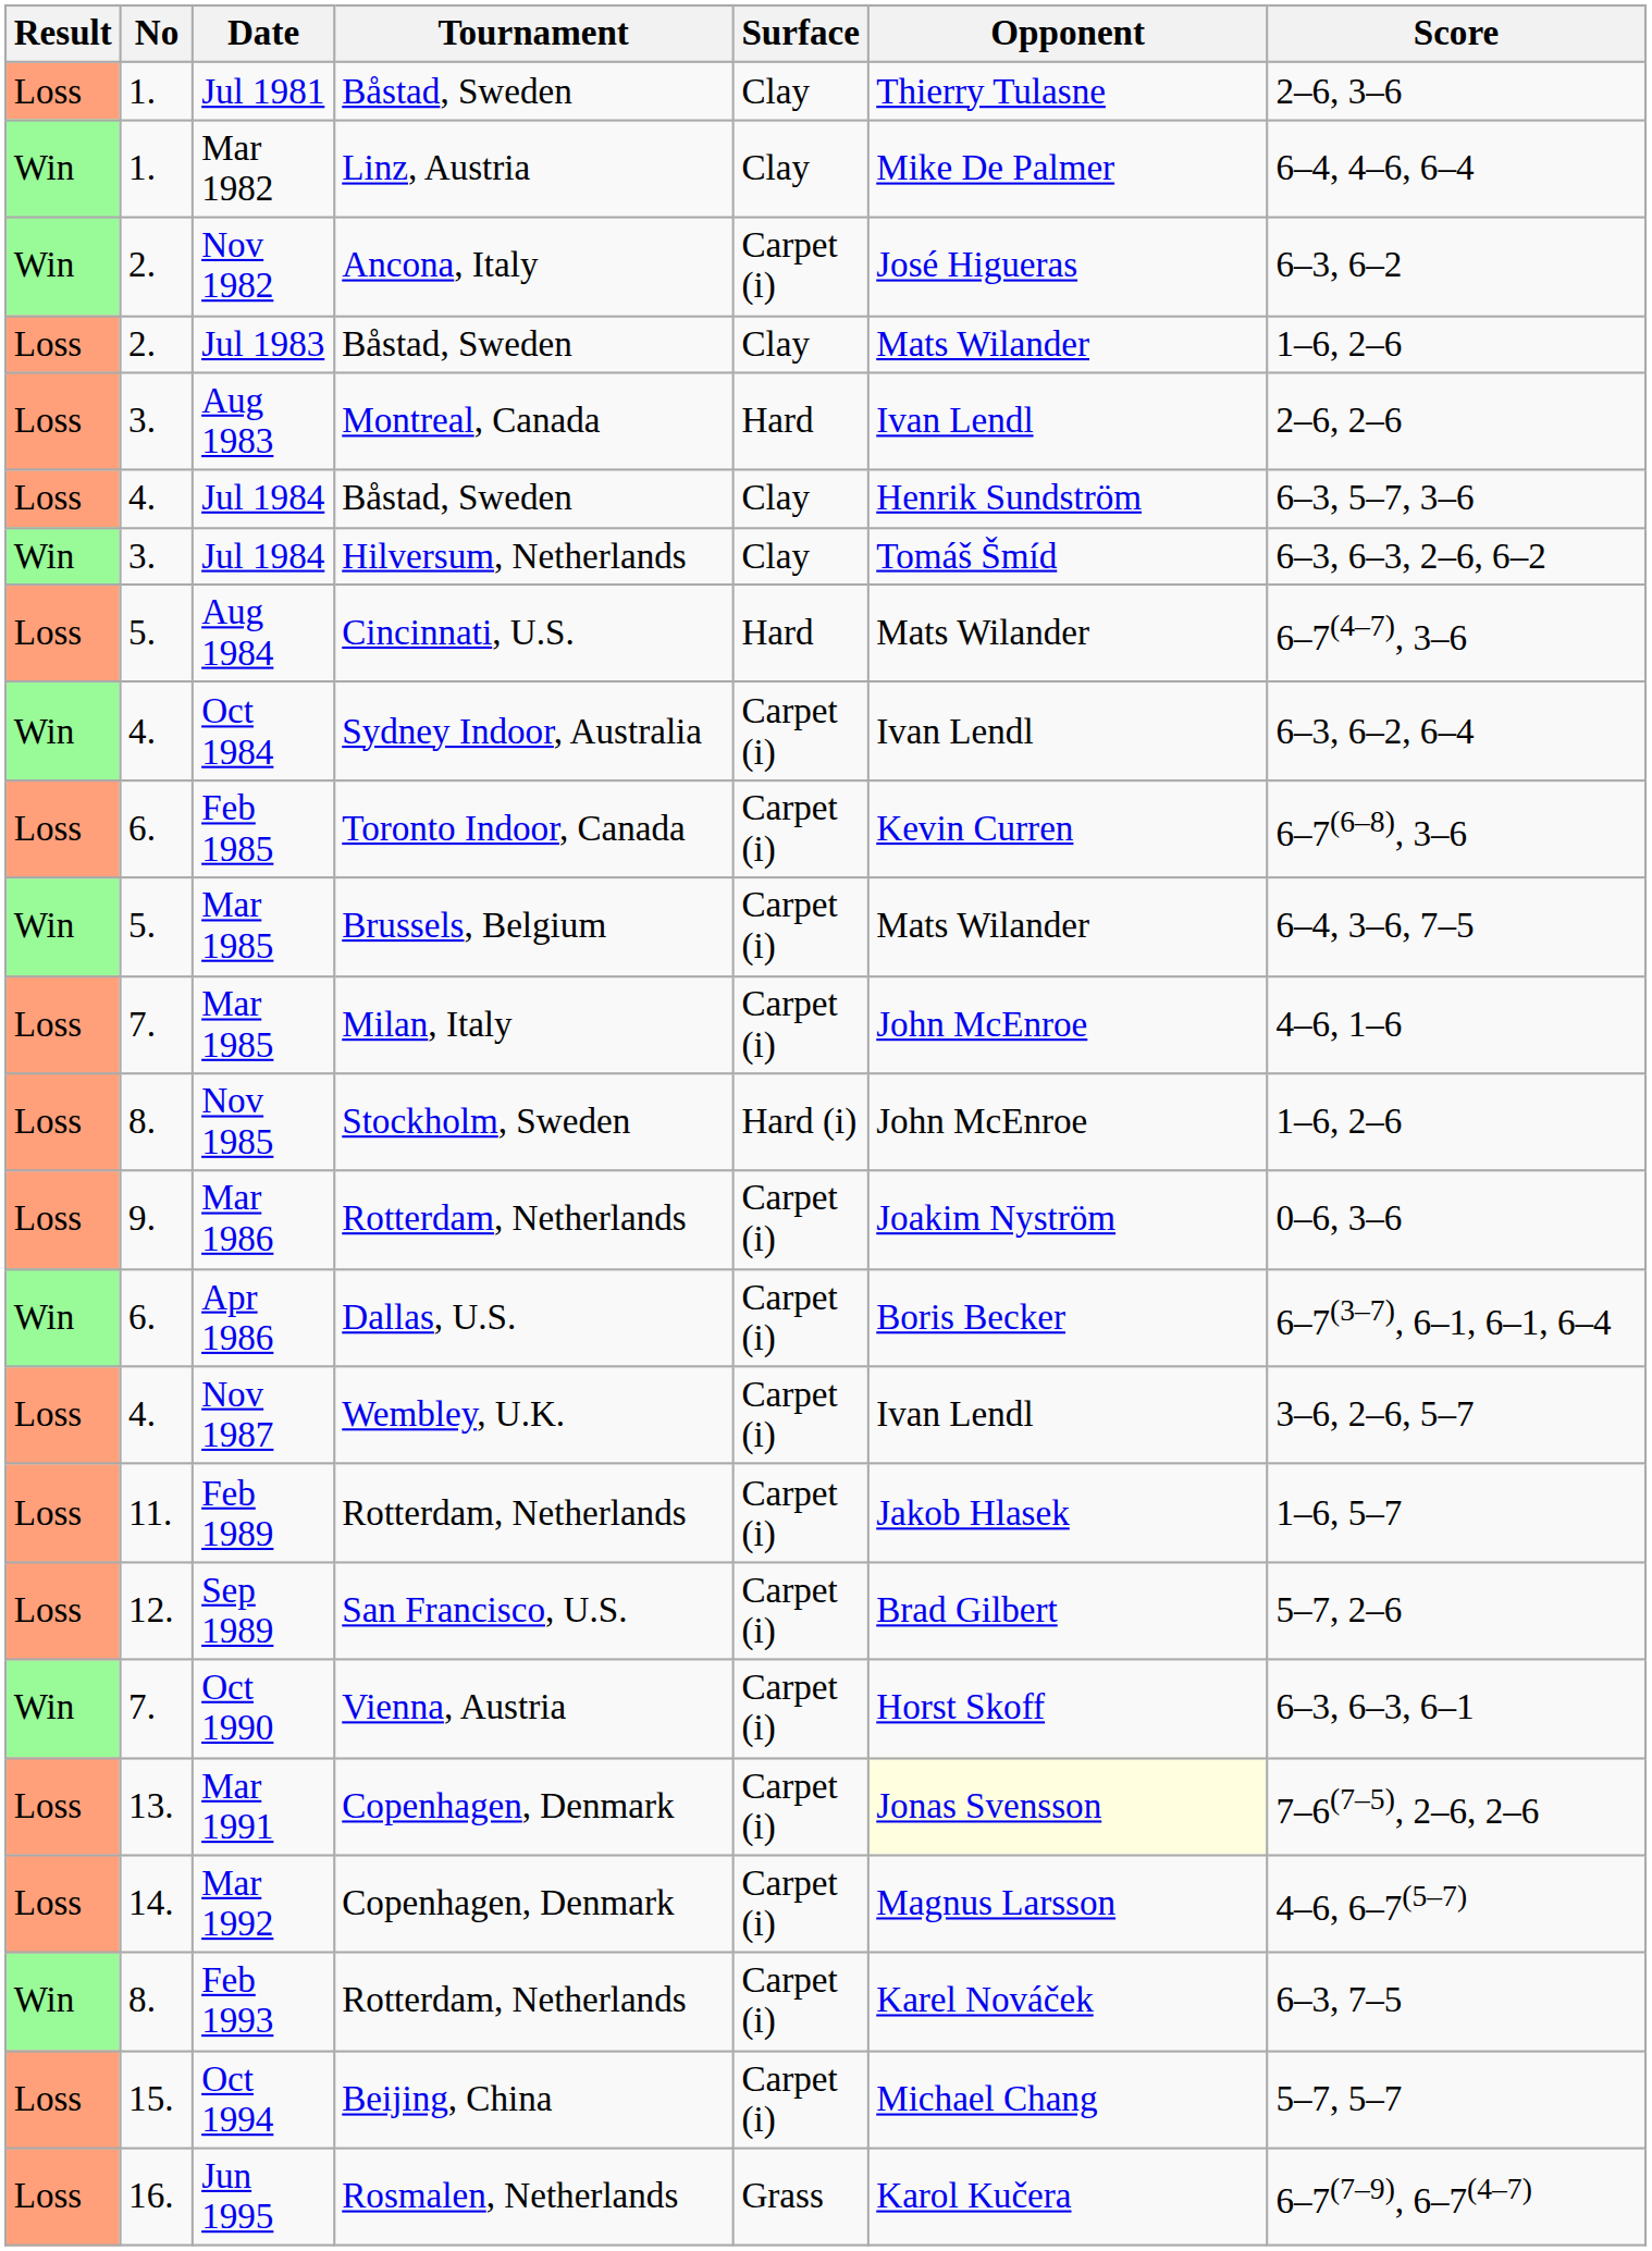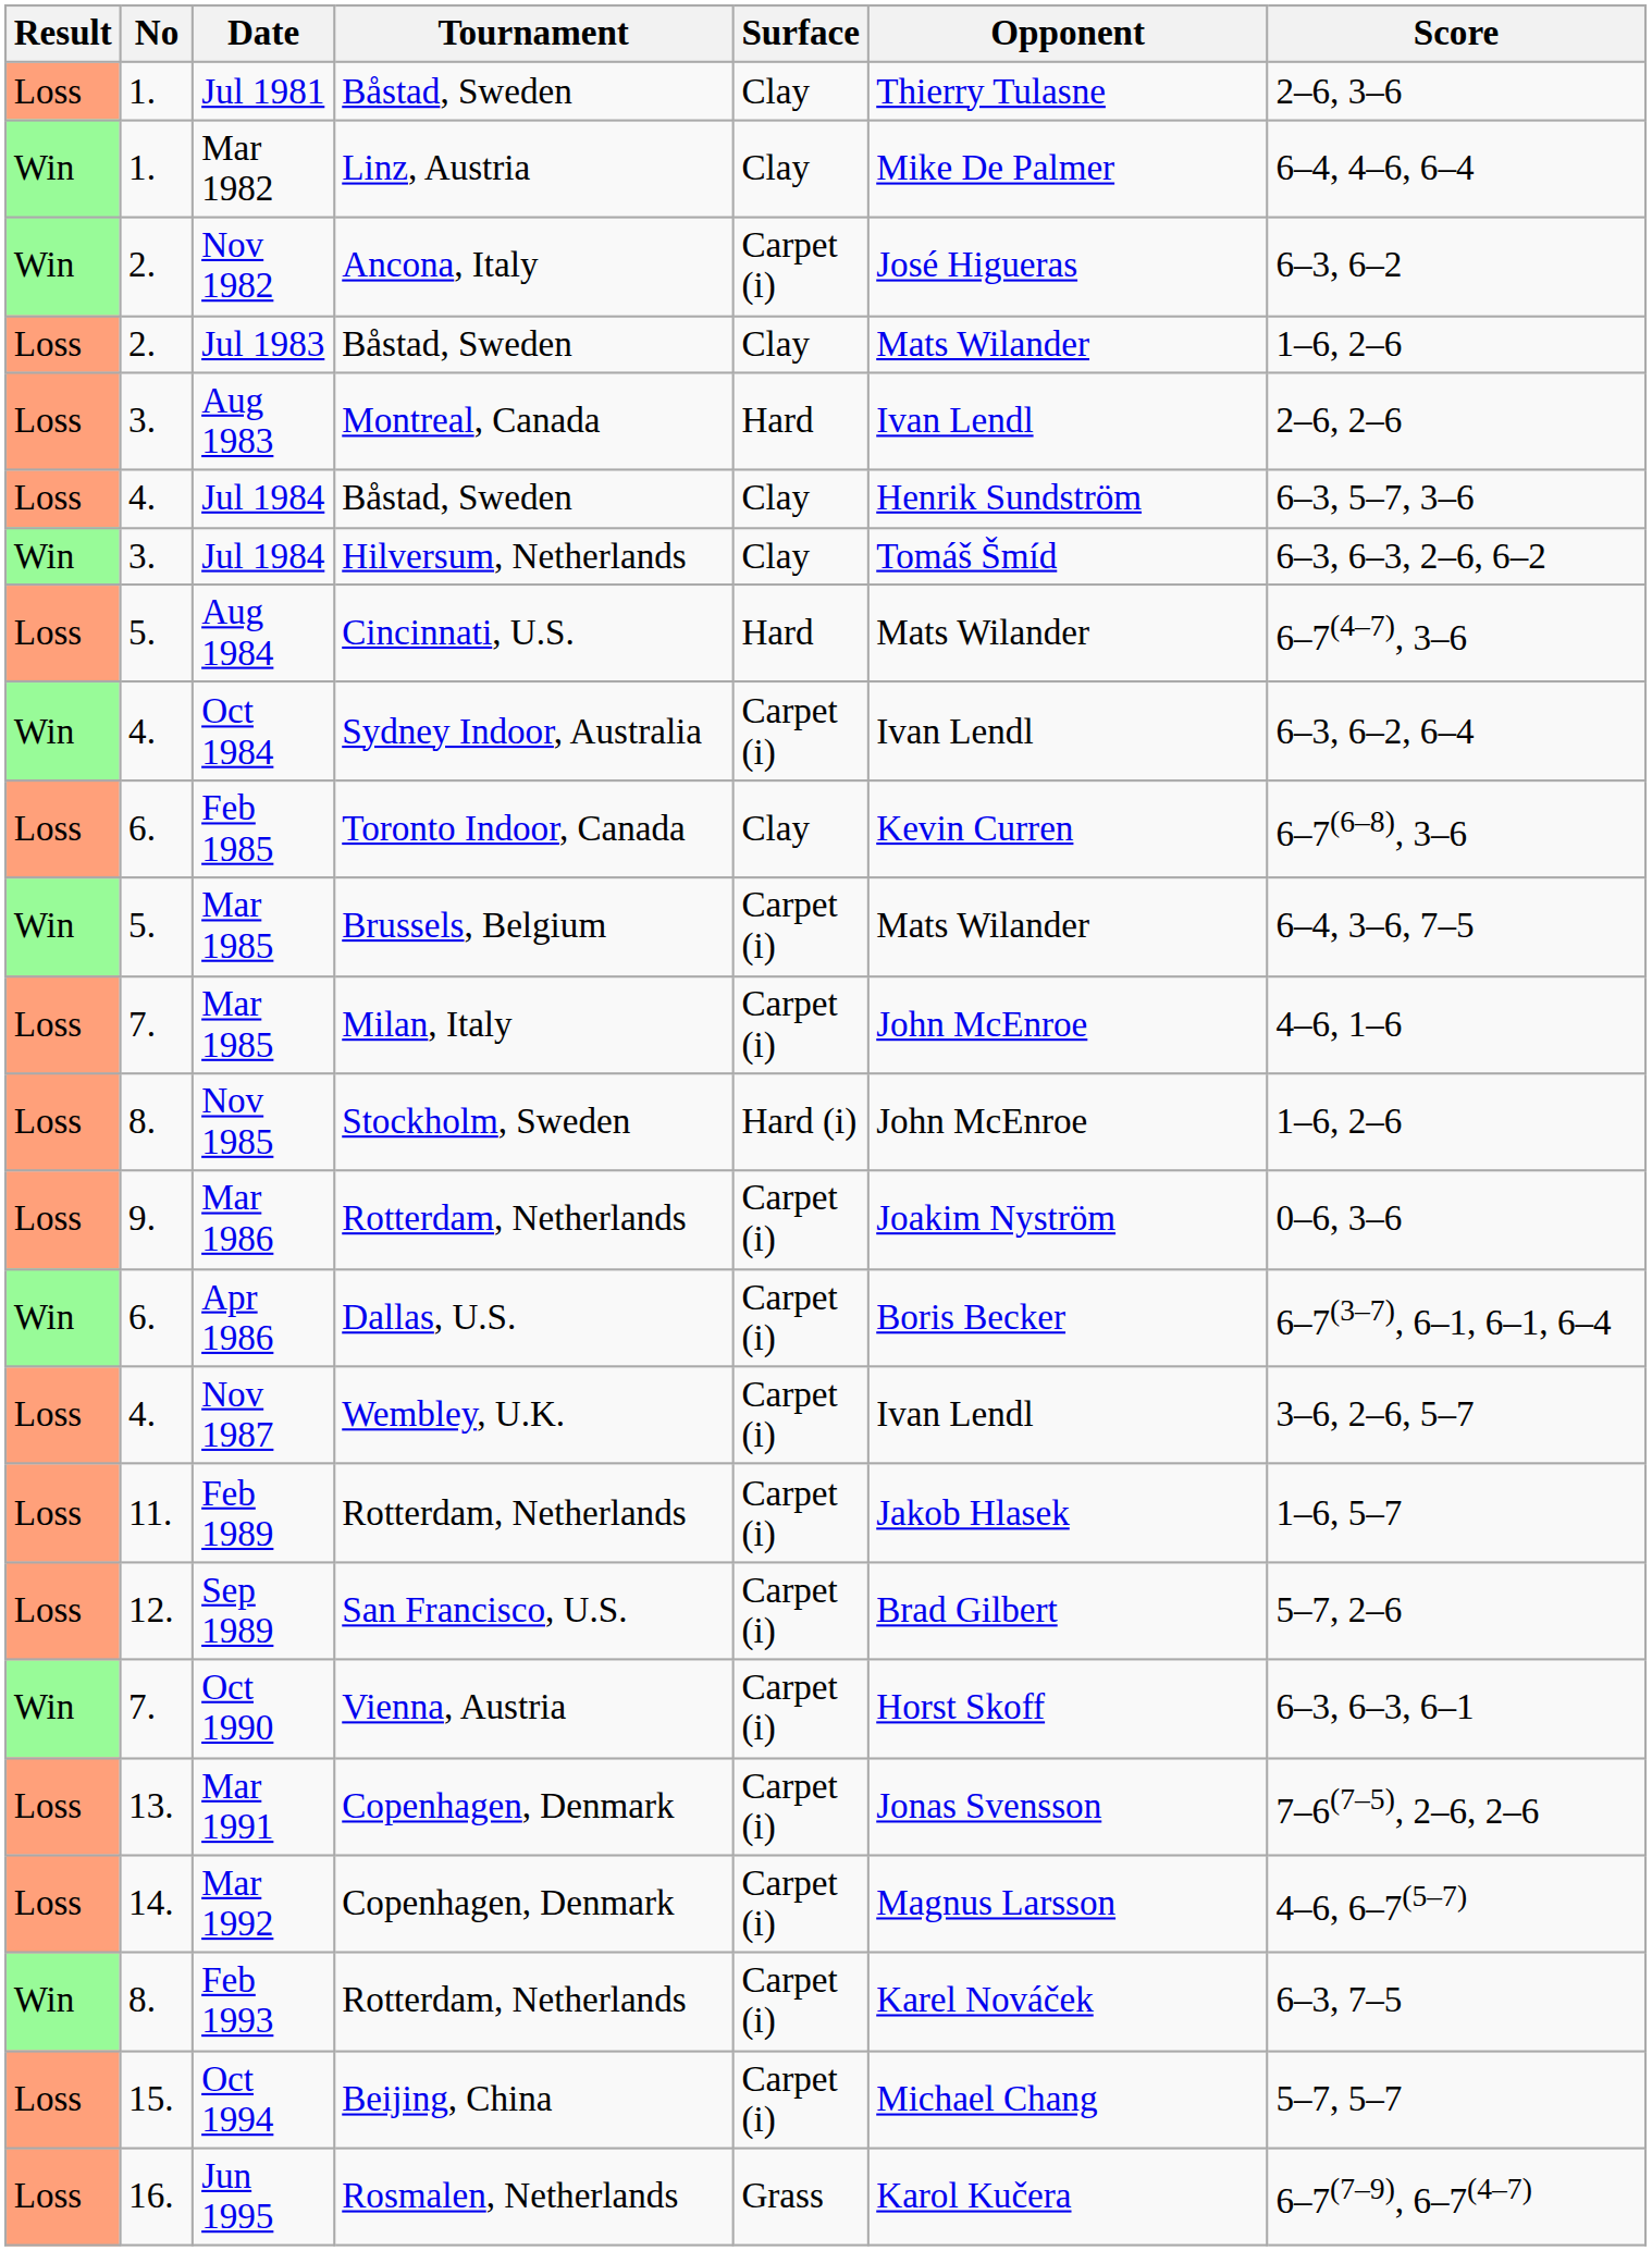 <table class="sortable wikitable">
 <tr>
 <th style="width:40px">Result</th>
 <th style="width:25px">No</th>
 <th style="width:55px">Date</th>
 <th style="width:170px">Tournament</th>
 <th style="width:50px">Surface</th>
 <th style="width:170px">Opponent</th>
 <th style="width:160px" class="unsortable">Score</th>
 </tr>
 <tr>
 <td style="background:#ffa07a;">Loss</td>
 <td>1.</td>
 <td><a href='#'>Jul 1981</a></td>
 <td><a href='#'>Båstad</a>, Sweden</td>
 <td>Clay</td>
 <td> <a href='#'>Thierry Tulasne</a></td>
 <td>2–6, 3–6</td>
 </tr>
 <tr>
 <td style="background:#98fb98;">Win</td>
 <td>1.</td>
 <td>Mar 1982</td>
 <td><a href='#'>Linz</a>, Austria</td>
 <td>Clay</td>
 <td> <a href='#'>Mike De Palmer</a></td>
 <td>6–4, 4–6, 6–4</td>
 </tr>
 <tr>
 <td style="background:#98fb98;">Win</td>
 <td>2.</td>
 <td><a href='#'>Nov 1982</a></td>
 <td><a href='#'>Ancona</a>, Italy</td>
 <td>Carpet (i)</td>
 <td> <a href='#'>José Higueras</a></td>
 <td>6–3, 6–2</td>
 </tr>
 <tr>
 <td style="background:#ffa07a;">Loss</td>
 <td>2.</td>
 <td><a href='#'>Jul 1983</a></td>
 <td>Båstad, Sweden</td>
 <td>Clay</td>
 <td> <a href='#'>Mats Wilander</a></td>
 <td>1–6, 2–6</td>
 </tr>
 <tr>
 <td style="background:#ffa07a;">Loss</td>
 <td>3.</td>
 <td><a href='#'>Aug 1983</a></td>
 <td><a href='#'>Montreal</a>, Canada</td>
 <td>Hard</td>
 <td> <a href='#'>Ivan Lendl</a></td>
 <td>2–6, 2–6</td>
 </tr>
 <tr>
 <td style="background:#ffa07a;">Loss</td>
 <td>4.</td>
 <td><a href='#'>Jul 1984</a></td>
 <td>Båstad, Sweden</td>
 <td>Clay</td>
 <td> <a href='#'>Henrik Sundström</a></td>
 <td>6–3, 5–7, 3–6</td>
 </tr>
 <tr>
 <td style="background:#98fb98;">Win</td>
 <td>3.</td>
 <td><a href='#'>Jul 1984</a></td>
 <td><a href='#'>Hilversum</a>, Netherlands</td>
 <td>Clay</td>
 <td> <a href='#'>Tomáš Šmíd</a></td>
 <td>6–3, 6–3, 2–6, 6–2</td>
 </tr>
 <tr>
 <td style="background:#ffa07a;">Loss</td>
 <td>5.</td>
 <td><a href='#'>Aug 1984</a></td>
 <td><a href='#'>Cincinnati</a>, U.S.</td>
 <td>Hard</td>
 <td> Mats Wilander</td>
 <td>6–7<sup>(4–7)</sup>, 3–6</td>
 </tr>
 <tr>
 <td style="background:#98fb98;">Win</td>
 <td>4.</td>
 <td><a href='#'>Oct 1984</a></td>
 <td><a href='#'>Sydney Indoor</a>, Australia</td>
 <td>Carpet (i)</td>
 <td> Ivan Lendl</td>
 <td>6–3, 6–2, 6–4</td>
 </tr>
 <tr>
 <td style="background:#ffa07a;">Loss</td>
 <td>6.</td>
 <td><a href='#'>Feb 1985</a></td>
 <td><a href='#'>Toronto Indoor</a>, Canada</td>
-<td>Carpet (i)</td>
+<td>Clay</td>
 <td> <a href='#'>Kevin Curren</a></td>
 <td>6–7<sup>(6–8)</sup>, 3–6</td>
 </tr>
 <tr>
 <td style="background:#98fb98;">Win</td>
 <td>5.</td>
 <td><a href='#'>Mar 1985</a></td>
 <td><a href='#'>Brussels</a>, Belgium</td>
 <td>Carpet (i)</td>
 <td> Mats Wilander</td>
 <td>6–4, 3–6, 7–5</td>
 </tr>
 <tr>
 <td style="background:#ffa07a;">Loss</td>
 <td>7.</td>
 <td><a href='#'>Mar 1985</a></td>
 <td><a href='#'>Milan</a>, Italy</td>
 <td>Carpet (i)</td>
 <td> <a href='#'>John McEnroe</a></td>
 <td>4–6, 1–6</td>
 </tr>
 <tr>
 <td style="background:#ffa07a;">Loss</td>
 <td>8.</td>
 <td><a href='#'>Nov 1985</a></td>
 <td><a href='#'>Stockholm</a>, Sweden</td>
 <td>Hard (i)</td>
 <td> John McEnroe</td>
 <td>1–6, 2–6</td>
 </tr>
 <tr>
 <td style="background:#ffa07a;">Loss</td>
 <td>9.</td>
 <td><a href='#'>Mar 1986</a></td>
 <td><a href='#'>Rotterdam</a>, Netherlands</td>
 <td>Carpet (i)</td>
 <td> <a href='#'>Joakim Nyström</a></td>
 <td>0–6, 3–6</td>
 </tr>
 <tr>
 <td style="background:#98fb98;">Win</td>
 <td>6.</td>
 <td><a href='#'>Apr 1986</a></td>
 <td><a href='#'>Dallas</a>, U.S.</td>
 <td>Carpet (i)</td>
 <td> <a href='#'>Boris Becker</a></td>
 <td>6–7<sup>(3–7)</sup>, 6–1, 6–1, 6–4</td>
 </tr>
 <tr>
 <td style="background:#ffa07a;">Loss</td>
 <td>4.</td>
 <td><a href='#'>Nov 1987</a></td>
 <td><a href='#'>Wembley</a>, U.K.</td>
 <td>Carpet (i)</td>
 <td> Ivan Lendl</td>
 <td>3–6, 2–6, 5–7</td>
 </tr>
 <tr>
 <td style="background:#ffa07a;">Loss</td>
 <td>11.</td>
 <td><a href='#'>Feb 1989</a></td>
 <td>Rotterdam, Netherlands</td>
 <td>Carpet (i)</td>
 <td> <a href='#'>Jakob Hlasek</a></td>
 <td>1–6, 5–7</td>
 </tr>
 <tr>
 <td style="background:#ffa07a;">Loss</td>
 <td>12.</td>
 <td><a href='#'>Sep 1989</a></td>
 <td><a href='#'>San Francisco</a>, U.S.</td>
 <td>Carpet (i)</td>
 <td> <a href='#'>Brad Gilbert</a></td>
 <td>5–7, 2–6</td>
 </tr>
 <tr>
 <td style="background:#98fb98;">Win</td>
 <td>7.</td>
 <td><a href='#'>Oct 1990</a></td>
 <td><a href='#'>Vienna</a>, Austria</td>
 <td>Carpet (i)</td>
 <td> <a href='#'>Horst Skoff</a></td>
 <td>6–3, 6–3, 6–1</td>
 </tr>
 <tr>
 <td style="background:#ffa07a;">Loss</td>
 <td>13.</td>
 <td><a href='#'>Mar 1991</a></td>
 <td><a href='#'>Copenhagen</a>, Denmark</td>
 <td>Carpet (i)</td>
-<td style="background: lightyellow;"> <a href='#'>Jonas Svensson</a></td>
+<td> <a href='#'>Jonas Svensson</a></td>
 <td>7–6<sup>(7–5)</sup>, 2–6, 2–6</td>
 </tr>
 <tr>
 <td style="background:#ffa07a;">Loss</td>
 <td>14.</td>
 <td><a href='#'>Mar 1992</a></td>
 <td>Copenhagen, Denmark</td>
 <td>Carpet (i)</td>
 <td> <a href='#'>Magnus Larsson</a></td>
 <td>4–6, 6–7<sup>(5–7)</sup></td>
 </tr>
 <tr>
 <td style="background:#98fb98;">Win</td>
 <td>8.</td>
 <td><a href='#'>Feb 1993</a></td>
 <td>Rotterdam, Netherlands</td>
 <td>Carpet (i)</td>
 <td> <a href='#'>Karel Nováček</a></td>
 <td>6–3, 7–5</td>
 </tr>
 <tr>
 <td style="background:#ffa07a;">Loss</td>
 <td>15.</td>
 <td><a href='#'>Oct 1994</a></td>
 <td><a href='#'>Beijing</a>, China</td>
 <td>Carpet (i)</td>
 <td> <a href='#'>Michael Chang</a></td>
 <td>5–7, 5–7</td>
 </tr>
 <tr>
 <td style="background:#ffa07a;">Loss</td>
 <td>16.</td>
 <td><a href='#'>Jun 1995</a></td>
 <td><a href='#'>Rosmalen</a>, Netherlands</td>
 <td>Grass</td>
 <td> <a href='#'>Karol Kučera</a></td>
 <td>6–7<sup>(7–9)</sup>, 6–7<sup>(4–7)</sup></td>
 </tr>
 </table>
